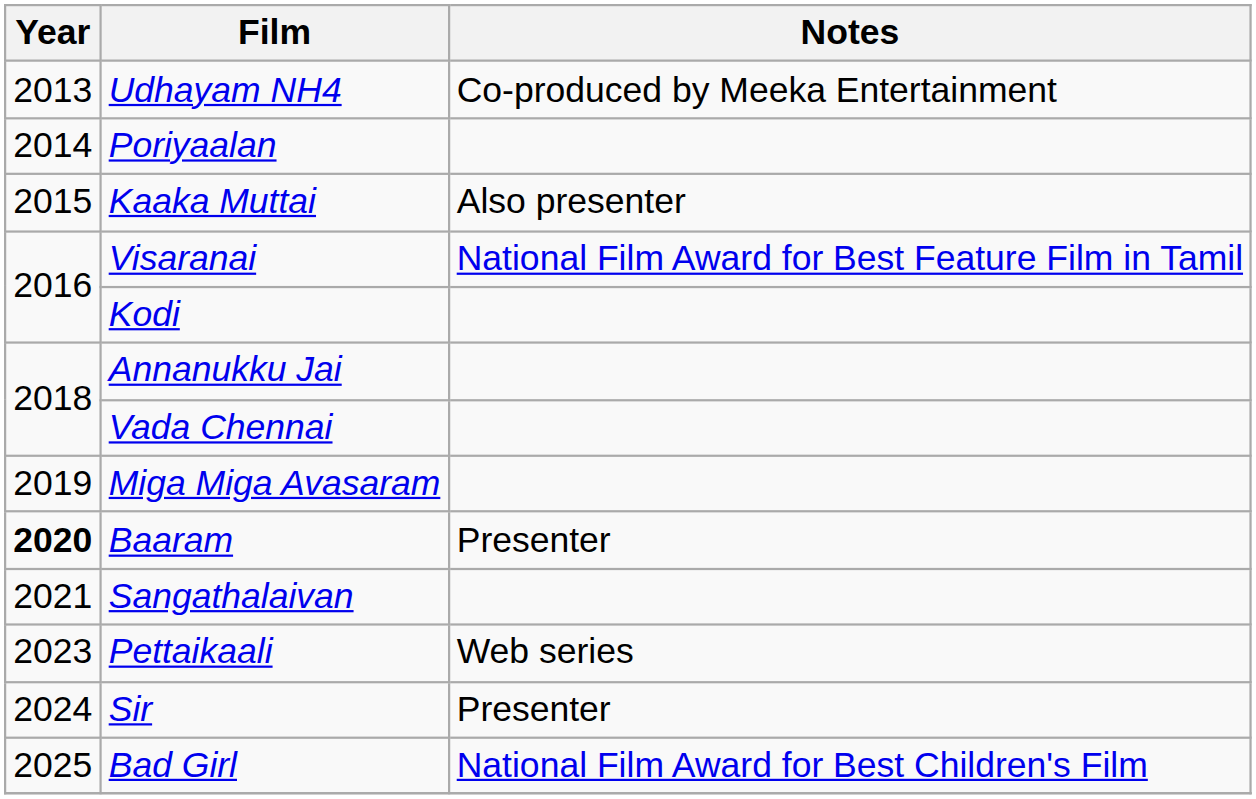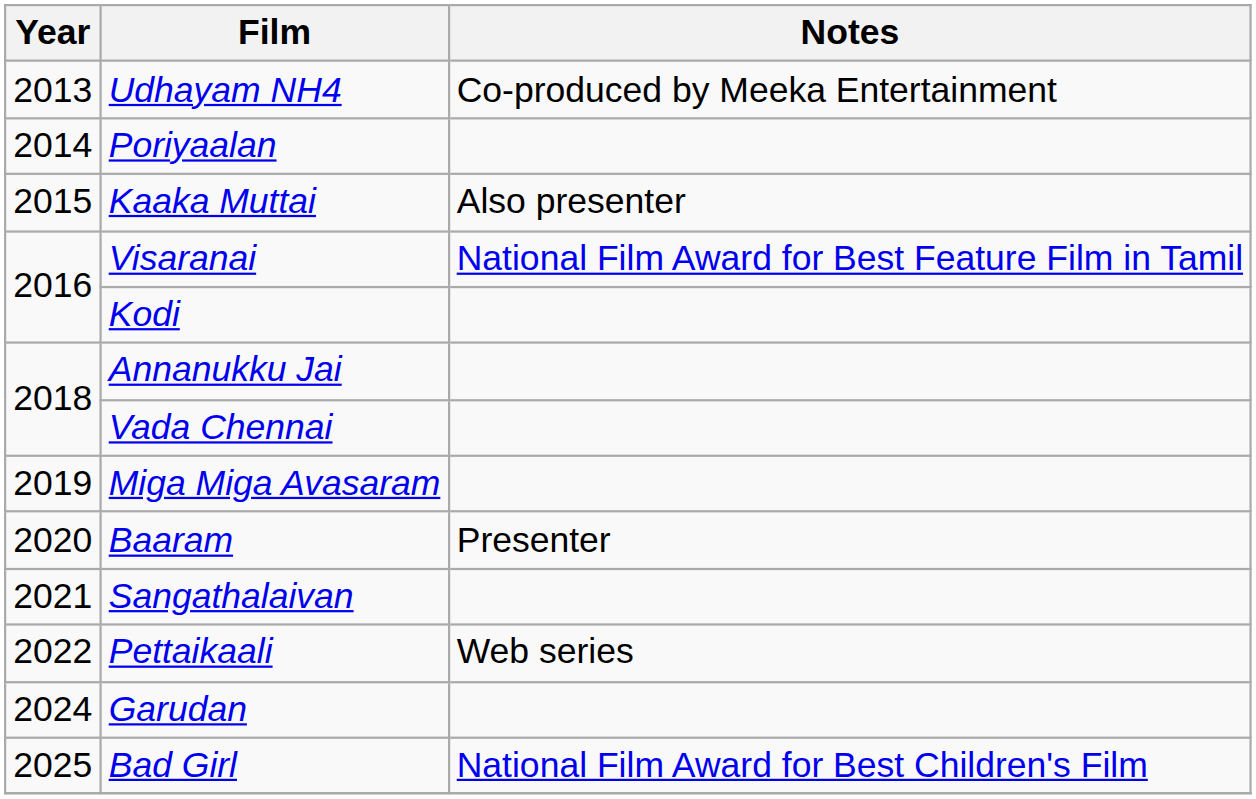 <table class="wikitable sortable">
 <tr>
 <th>Year</th>
 <th>Film</th>
 <th>Notes</th>
 </tr>
 <tr>
 <td>2013</td>
 <td><em><a href='#'>Udhayam NH4</a></em></td>
 <td>Co-produced by Meeka Entertainment</td>
 </tr>
 <tr>
 <td>2014</td>
 <td><em><a href='#'>Poriyaalan</a></em></td>
 <td></td>
 </tr>
 <tr>
 <td>2015</td>
 <td><em><a href='#'>Kaaka Muttai</a></em></td>
 <td>Also presenter</td>
 </tr>
 <tr>
 <td rowspan="2">2016</td>
 <td><em><a href='#'>Visaranai</a></em></td>
 <td><a href='#'>National Film Award for Best Feature Film in Tamil</a></td>
 </tr>
 <tr>
 <td><em><a href='#'>Kodi</a></em></td>
 <td></td>
 </tr>
 <tr>
 <td rowspan="2">2018</td>
 <td><em><a href='#'>Annanukku Jai</a></em></td>
 <td></td>
 </tr>
 <tr>
 <td><em><a href='#'>Vada Chennai</a></em></td>
 <td></td>
 </tr>
 <tr>
 <td>2019</td>
 <td><em><a href='#'>Miga Miga Avasaram</a></em></td>
 <td></td>
 </tr>
 <tr>
-<td><strong>2020</strong></td>
+<td>2020</td>
 <td><em><a href='#'>Baaram</a></em></td>
 <td>Presenter</td>
 </tr>
 <tr>
 <td>2021</td>
 <td><em><a href='#'>Sangathalaivan</a></em></td>
 <td></td>
 </tr>
 <tr>
-<td>2023</td>
+<td>2022</td>
 <td><em><a href='#'>Pettaikaali</a></em></td>
 <td>Web series</td>
 </tr>
 <tr>
 <td>2024</td>
-<td><em><a href='#'>Sir</a></em></td>
-<td>Presenter</td>
+<td><em><a href='#'>Garudan</a></em></td>
+<td></td>
 </tr>
 <tr>
 <td>2025</td>
 <td><em><a href='#'>Bad Girl</a></em></td>
 <td><a href='#'>National Film Award for Best Children's Film</a></td>
 </tr>
 <tr>
 </tr>
 </table>
